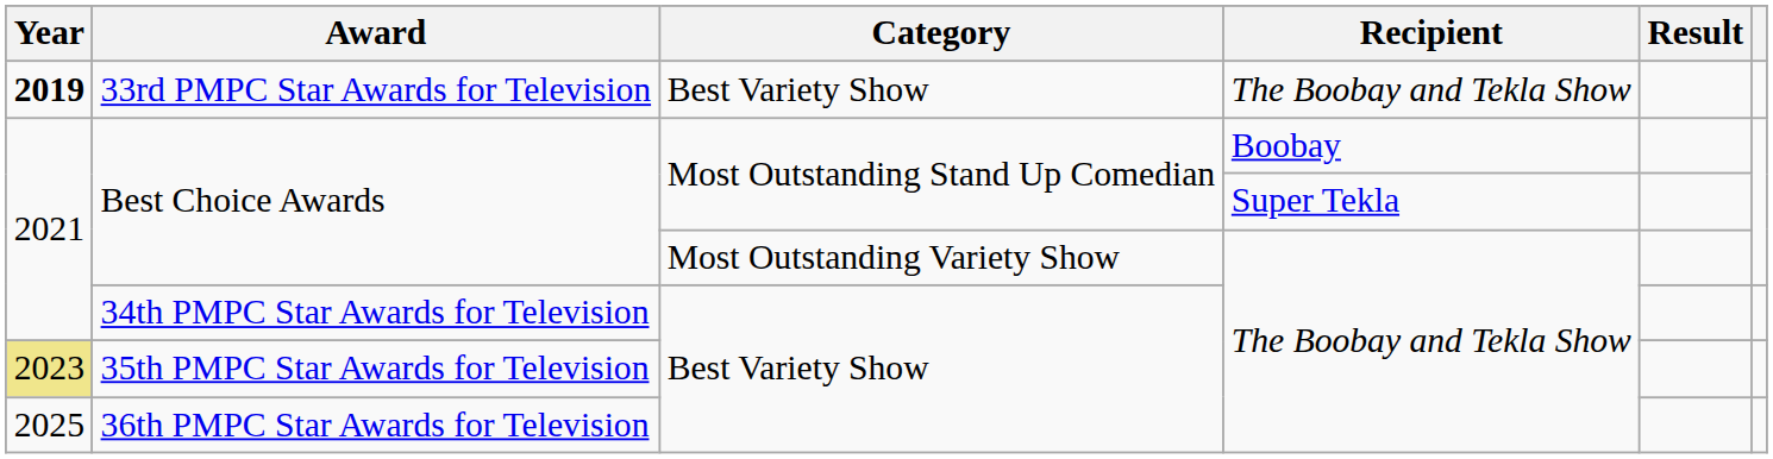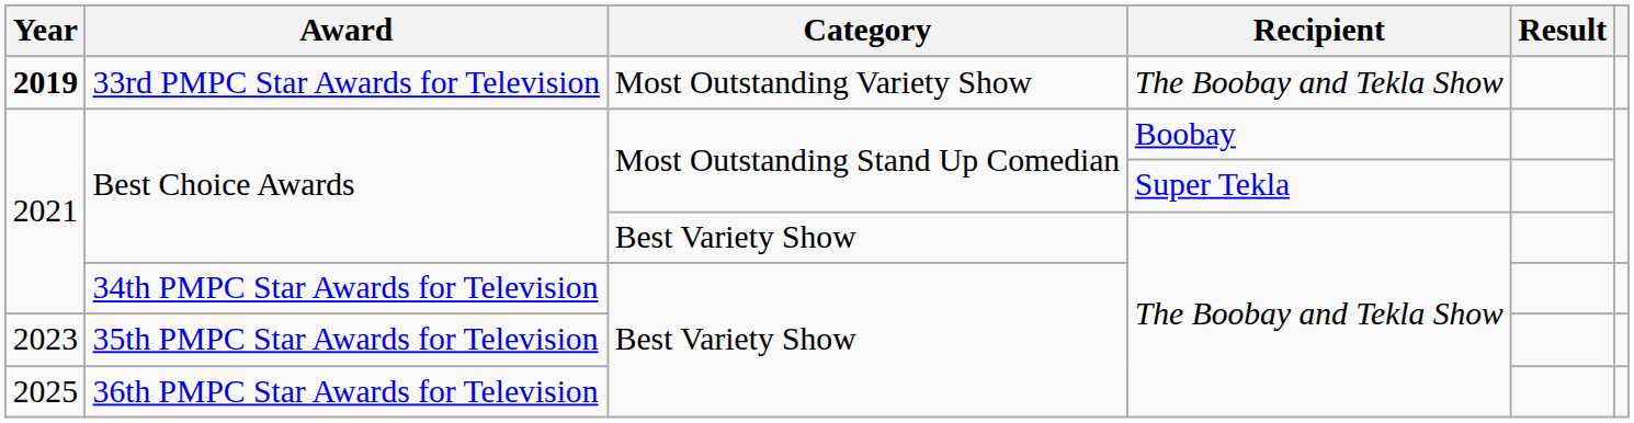 <table class="wikitable">
 <tr>
 <th>Year</th>
 <th>Award</th>
 <th>Category</th>
 <th>Recipient</th>
 <th>Result</th>
 <th></th>
 </tr>
 <tr>
 <td><strong>2019</strong></td>
 <td><a href='#'>33rd PMPC Star Awards for Television</a></td>
-<td>Best Variety Show</td>
+<td>Most Outstanding Variety Show</td>
 <td><em>The Boobay and Tekla Show</em></td>
 <td></td>
 <td></td>
 </tr>
 <tr>
 <td rowspan=4>2021</td>
 <td rowspan=3>Best Choice Awards</td>
 <td rowspan=2>Most Outstanding Stand Up Comedian</td>
 <td><a href='#'>Boobay</a></td>
 <td></td>
 <td rowspan=3></td>
 </tr>
 <tr>
 <td><a href='#'>Super Tekla</a></td>
 <td></td>
 </tr>
 <tr>
-<td>Most Outstanding Variety Show</td>
+<td>Best Variety Show</td>
 <td rowspan=4><em>The Boobay and Tekla Show</em></td>
 <td></td>
 </tr>
 <tr>
 <td><a href='#'>34th PMPC Star Awards for Television</a></td>
 <td rowspan=3>Best Variety Show</td>
 <td></td>
 <td></td>
 </tr>
 <tr>
-<td style="background: khaki;">2023</td>
+<td>2023</td>
 <td><a href='#'>35th PMPC Star Awards for Television</a></td>
 <td></td>
 <td></td>
 </tr>
 <tr>
 <td>2025</td>
 <td><a href='#'>36th PMPC Star Awards for Television</a></td>
 <td></td>
 <td></td>
 </tr>
 </table>
